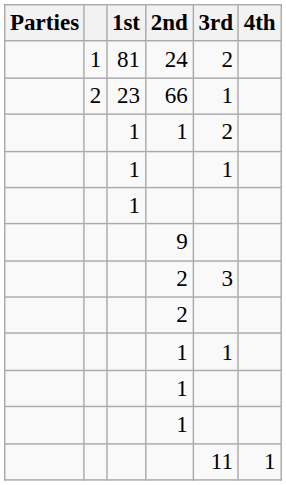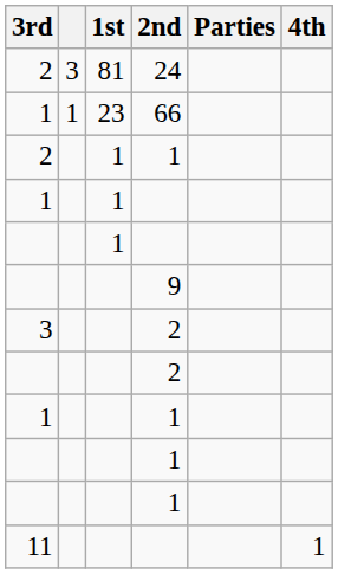 <table class="wikitable" style="text-align:right;">
 <tr>
-<th style="text-align:left;">Parties</th>
+<th>3rd</th>
 <th></th>
 <th>1st</th>
 <th>2nd</th>
-<th>3rd</th>
+<th style="text-align:left;">Parties</th>
 <th>4th</th>
 </tr>
 <tr>
-<td style="text-align:left;"></td>
-<td>1</td>
+<td>2</td>
+<td>3</td>
 <td>81</td>
 <td>24</td>
-<td>2</td>
+<td style="text-align:left;"></td>
 <td></td>
 </tr>
 <tr>
-<td style="text-align:left;"></td>
-<td>2</td>
+<td>1</td>
+<td>1</td>
 <td>23</td>
 <td>66</td>
-<td>1</td>
+<td style="text-align:left;"></td>
 <td></td>
 </tr>
 <tr>
-<td style="text-align:left;"></td>
+<td>2</td>
 <td></td>
 <td>1</td>
 <td>1</td>
-<td>2</td>
+<td style="text-align:left;"></td>
 <td></td>
 </tr>
 <tr>
-<td style="text-align:left;"></td>
-<td></td>
 <td>1</td>
 <td></td>
 <td>1</td>
 <td></td>
-</tr>
-<tr>
 <td style="text-align:left;"></td>
-<td></td>
-<td>1</td>
-<td></td>
-<td></td>
 <td></td>
 </tr>
 <tr>
-<td style="text-align:left;"></td>
-<td></td>
-<td></td>
-<td>9</td>
-<td></td>
-<td></td>
-</tr>
-<tr>
-<td style="text-align:left;"></td>
-<td></td>
-<td></td>
-<td>2</td>
-<td>3</td>
-<td></td>
-</tr>
-<tr>
-<td style="text-align:left;"></td>
-<td></td>
-<td></td>
-<td>2</td>
-<td></td>
-<td></td>
-</tr>
-<tr>
-<td style="text-align:left;"></td>
-<td></td>
-<td></td>
-<td>1</td>
-<td>1</td>
-<td></td>
-</tr>
-<tr>
-<td style="text-align:left;"></td>
 <td></td>
 <td></td>
 <td>1</td>
 <td></td>
+<td style="text-align:left;"></td>
 <td></td>
 </tr>
 <tr>
+<td></td>
+<td></td>
+<td></td>
+<td>9</td>
 <td style="text-align:left;"></td>
+<td></td>
+</tr>
+<tr>
+<td>3</td>
+<td></td>
+<td></td>
+<td>2</td>
+<td style="text-align:left;"></td>
+<td></td>
+</tr>
+<tr>
+<td></td>
+<td></td>
+<td></td>
+<td>2</td>
+<td style="text-align:left;"></td>
+<td></td>
+</tr>
+<tr>
+<td>1</td>
 <td></td>
 <td></td>
 <td>1</td>
-<td></td>
+<td style="text-align:left;"></td>
 <td></td>
 </tr>
 <tr>
-<td style="text-align:left;"></td>
 <td></td>
 <td></td>
 <td></td>
+<td>1</td>
+<td style="text-align:left;"></td>
+<td></td>
+</tr>
+<tr>
+<td></td>
+<td></td>
+<td></td>
+<td>1</td>
+<td style="text-align:left;"></td>
+<td></td>
+</tr>
+<tr>
 <td>11</td>
+<td></td>
+<td></td>
+<td></td>
+<td style="text-align:left;"></td>
 <td>1</td>
 </tr>
 </table>
